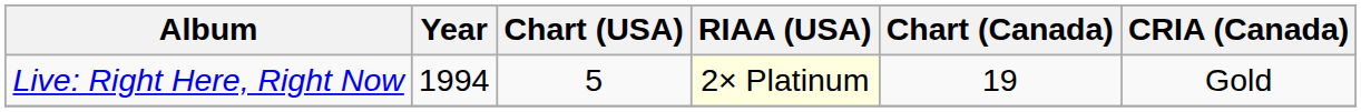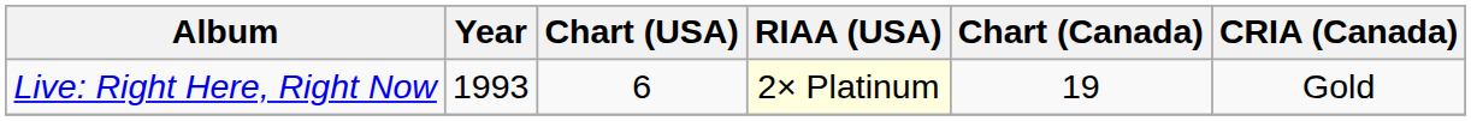 <table class="wikitable" style="text-align:center;">
 <tr>
 <th>Album</th>
 <th>Year</th>
 <th>Chart (USA)</th>
 <th>RIAA (USA)</th>
 <th>Chart (Canada)</th>
 <th>CRIA (Canada)</th>
 </tr>
 <tr>
 <td align=left><em><a href='#'>Live: Right Here, Right Now</a></em></td>
-<td>1994</td>
-<td>5</td>
+<td>1993</td>
+<td>6</td>
 <td style="background: lightyellow;">2× Platinum</td>
 <td>19</td>
 <td>Gold</td>
 </tr>
 <tr>
 </tr>
 </table>
